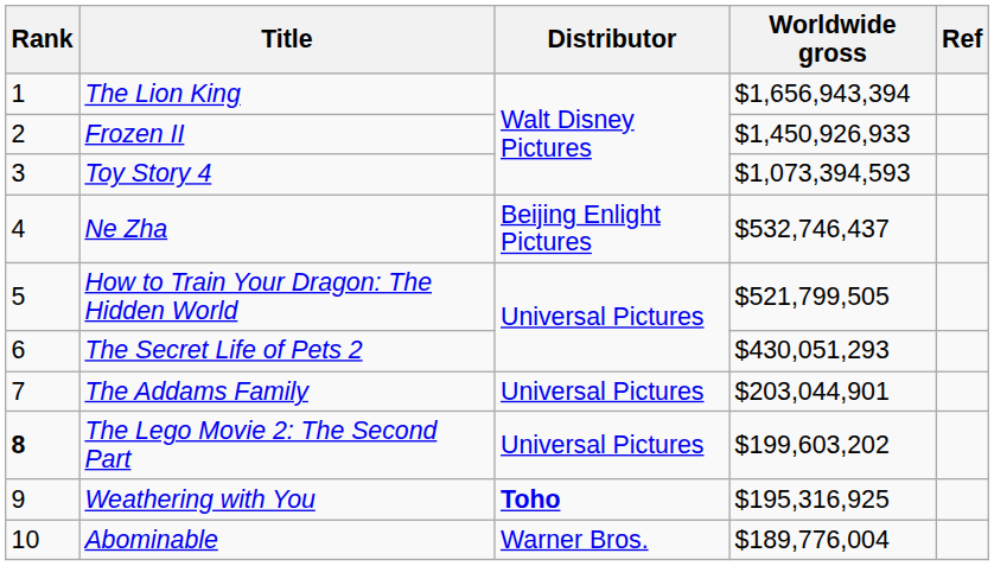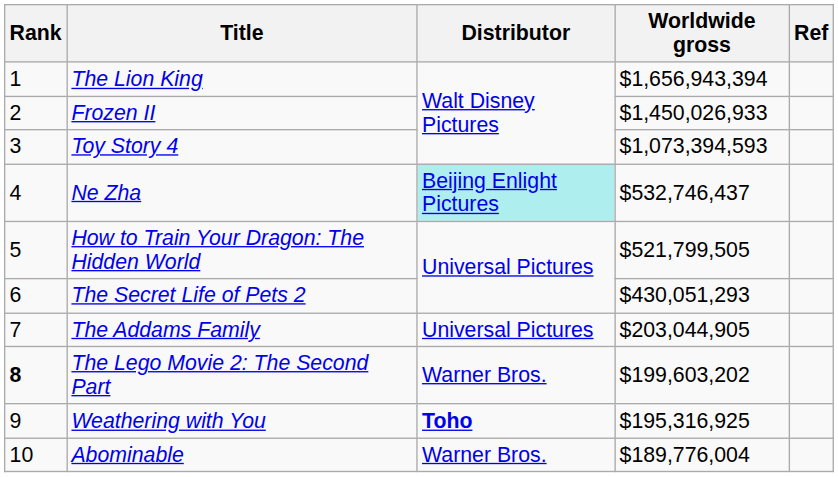 <table class="wikitable sortable" style="margin:auto; margin:auto;">
 <tr>
 <th>Rank</th>
 <th>Title</th>
 <th>Distributor</th>
 <th>Worldwide gross</th>
 <th>Ref</th>
 </tr>
 <tr>
 <td>1</td>
 <td><em><a href='#'>The Lion King</a></em></td>
 <td rowspan="3"><a href='#'>Walt Disney Pictures</a></td>
 <td>$1,656,943,394</td>
 <td></td>
 </tr>
 <tr>
 <td>2</td>
 <td><em><a href='#'>Frozen II</a></em></td>
-<td>$1,450,926,933</td>
+<td>$1,450,026,933</td>
 <td></td>
 </tr>
 <tr>
 <td>3</td>
 <td><em><a href='#'>Toy Story 4</a></em></td>
 <td>$1,073,394,593</td>
 <td></td>
 </tr>
 <tr>
 <td>4</td>
 <td><em><a href='#'>Ne Zha</a></em></td>
-<td><a href='#'>Beijing Enlight Pictures</a></td>
+<td style="background: paleturquoise;"><a href='#'>Beijing Enlight Pictures</a></td>
 <td>$532,746,437</td>
 <td></td>
 </tr>
 <tr>
 <td>5</td>
 <td><em><a href='#'>How to Train Your Dragon: The Hidden World</a></em></td>
 <td rowspan="2"><a href='#'>Universal Pictures</a></td>
 <td>$521,799,505</td>
 <td></td>
 </tr>
 <tr>
 <td>6</td>
 <td><em><a href='#'>The Secret Life of Pets 2</a></em></td>
 <td>$430,051,293</td>
 <td></td>
 </tr>
 <tr>
 <td>7</td>
 <td><em><a href='#'>The Addams Family</a></em></td>
 <td><a href='#'>Universal Pictures</a></td>
-<td>$203,044,901</td>
+<td>$203,044,905</td>
 <td></td>
 </tr>
 <tr>
 <td><strong>8</strong></td>
 <td><em><a href='#'>The Lego Movie 2: The Second Part</a></em></td>
-<td><a href='#'>Universal Pictures</a></td>
+<td><a href='#'>Warner Bros.</a></td>
 <td>$199,603,202</td>
 <td></td>
 </tr>
 <tr>
 <td>9</td>
 <td><em><a href='#'>Weathering with You</a></em></td>
 <td><strong><a href='#'>Toho</a></strong></td>
 <td>$195,316,925</td>
 <td></td>
 </tr>
 <tr>
 <td>10</td>
 <td><em><a href='#'>Abominable</a></em></td>
 <td><a href='#'>Warner Bros.</a></td>
 <td>$189,776,004</td>
 <td></td>
 </tr>
 </table>
